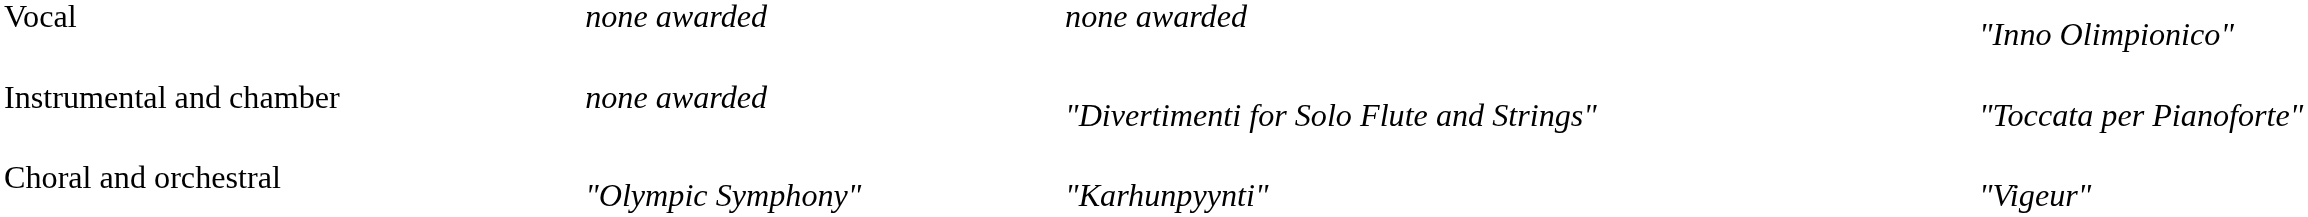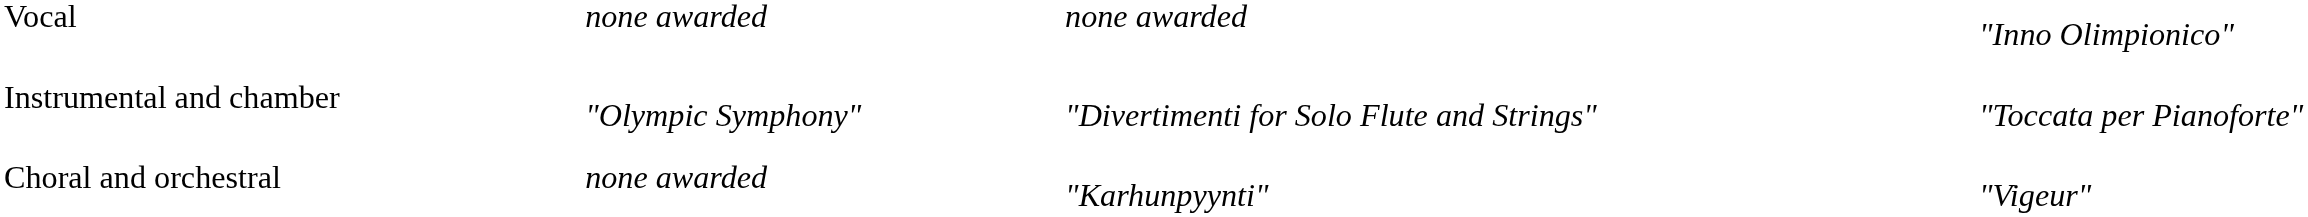 <table style="width:100%" >
 <tr>
 <td>Vocal</td>
 <td><em>none awarded</em></td>
 <td><em>none awarded</em></td>
 <td><br><em>"Inno Olimpionico"</em></td>
 </tr>
 <tr>
 <td>Instrumental and chamber</td>
-<td><em>none awarded</em></td>
+<td><br><em>"Olympic Symphony"</em></td>
 <td><br><em>"Divertimenti for Solo Flute and Strings"</em></td>
 <td><br><em>"Toccata per Pianoforte"</em></td>
 </tr>
 <tr>
 <td>Choral and orchestral</td>
-<td><br><em>"Olympic Symphony"</em></td>
+<td><em>none awarded</em></td>
 <td><br><em>"Karhunpyynti"</em></td>
 <td><br><em>"Vigeur"</em></td>
 </tr>
 </table>
